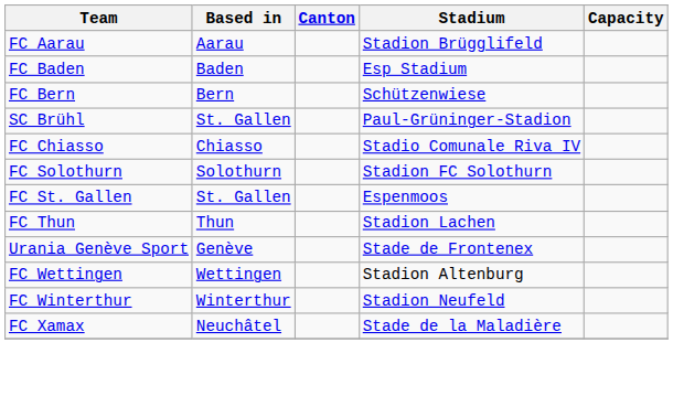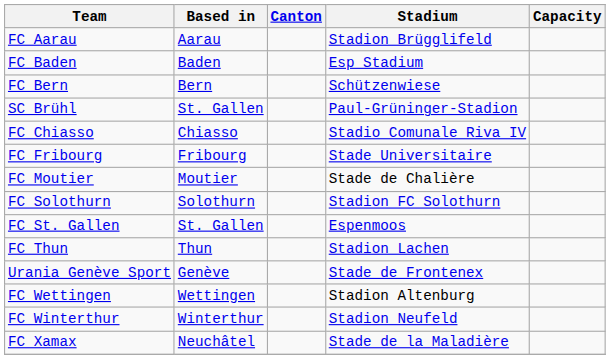 <table class="wikitable sortable" style="text-align: left;">
 <tr>
 <th>Team</th>
 <th>Based in</th>
 <th><a href='#'>Canton</a></th>
 <th>Stadium</th>
 <th>Capacity</th>
 </tr>
 <tr>
 <td><a href='#'>FC Aarau</a></td>
 <td><a href='#'>Aarau</a></td>
 <td></td>
 <td><a href='#'>Stadion Brügglifeld</a></td>
 <td></td>
 </tr>
 <tr>
 <td><a href='#'>FC Baden</a></td>
 <td><a href='#'>Baden</a></td>
 <td></td>
 <td><a href='#'>Esp Stadium</a></td>
 <td></td>
 </tr>
 <tr>
 <td><a href='#'>FC Bern</a></td>
 <td><a href='#'>Bern</a></td>
 <td></td>
 <td><a href='#'>Schützenwiese</a></td>
 <td></td>
 </tr>
 <tr>
 <td><a href='#'>SC Brühl</a></td>
 <td><a href='#'>St. Gallen</a></td>
 <td></td>
 <td><a href='#'>Paul-Grüninger-Stadion</a></td>
 <td></td>
 </tr>
 <tr>
 <td><a href='#'>FC Chiasso</a></td>
 <td><a href='#'>Chiasso</a></td>
 <td></td>
 <td><a href='#'>Stadio Comunale Riva IV</a></td>
+<td></td>
+</tr>
+<tr>
+<td><a href='#'>FC Fribourg</a></td>
+<td><a href='#'>Fribourg</a></td>
+<td></td>
+<td><a href='#'>Stade Universitaire</a></td>
+<td></td>
+</tr>
+<tr>
+<td><a href='#'>FC Moutier</a></td>
+<td><a href='#'>Moutier</a></td>
+<td></td>
+<td>Stade de Chalière</td>
 <td></td>
 </tr>
 <tr>
 <td><a href='#'>FC Solothurn</a></td>
 <td><a href='#'>Solothurn</a></td>
 <td></td>
 <td><a href='#'>Stadion FC Solothurn</a></td>
 <td></td>
 </tr>
 <tr>
 <td><a href='#'>FC St. Gallen</a></td>
 <td><a href='#'>St. Gallen</a></td>
 <td></td>
 <td><a href='#'>Espenmoos</a></td>
 <td></td>
 </tr>
 <tr>
 <td><a href='#'>FC Thun</a></td>
 <td><a href='#'>Thun</a></td>
 <td></td>
 <td><a href='#'>Stadion Lachen</a></td>
 <td></td>
 </tr>
 <tr>
 <td><a href='#'>Urania Genève Sport</a></td>
 <td><a href='#'>Genève</a></td>
 <td></td>
 <td><a href='#'>Stade de Frontenex</a></td>
 <td></td>
 </tr>
 <tr>
 <td><a href='#'>FC Wettingen</a></td>
 <td><a href='#'>Wettingen</a></td>
 <td></td>
 <td>Stadion Altenburg</td>
 <td></td>
 </tr>
 <tr>
 <td><a href='#'>FC Winterthur</a></td>
 <td><a href='#'>Winterthur</a></td>
 <td></td>
 <td><a href='#'>Stadion Neufeld</a></td>
 <td></td>
 </tr>
 <tr>
 <td><a href='#'>FC Xamax</a></td>
 <td><a href='#'>Neuchâtel</a></td>
 <td></td>
 <td><a href='#'>Stade de la Maladière</a></td>
 <td></td>
 </tr>
 <tr>
 </tr>
 </table>
